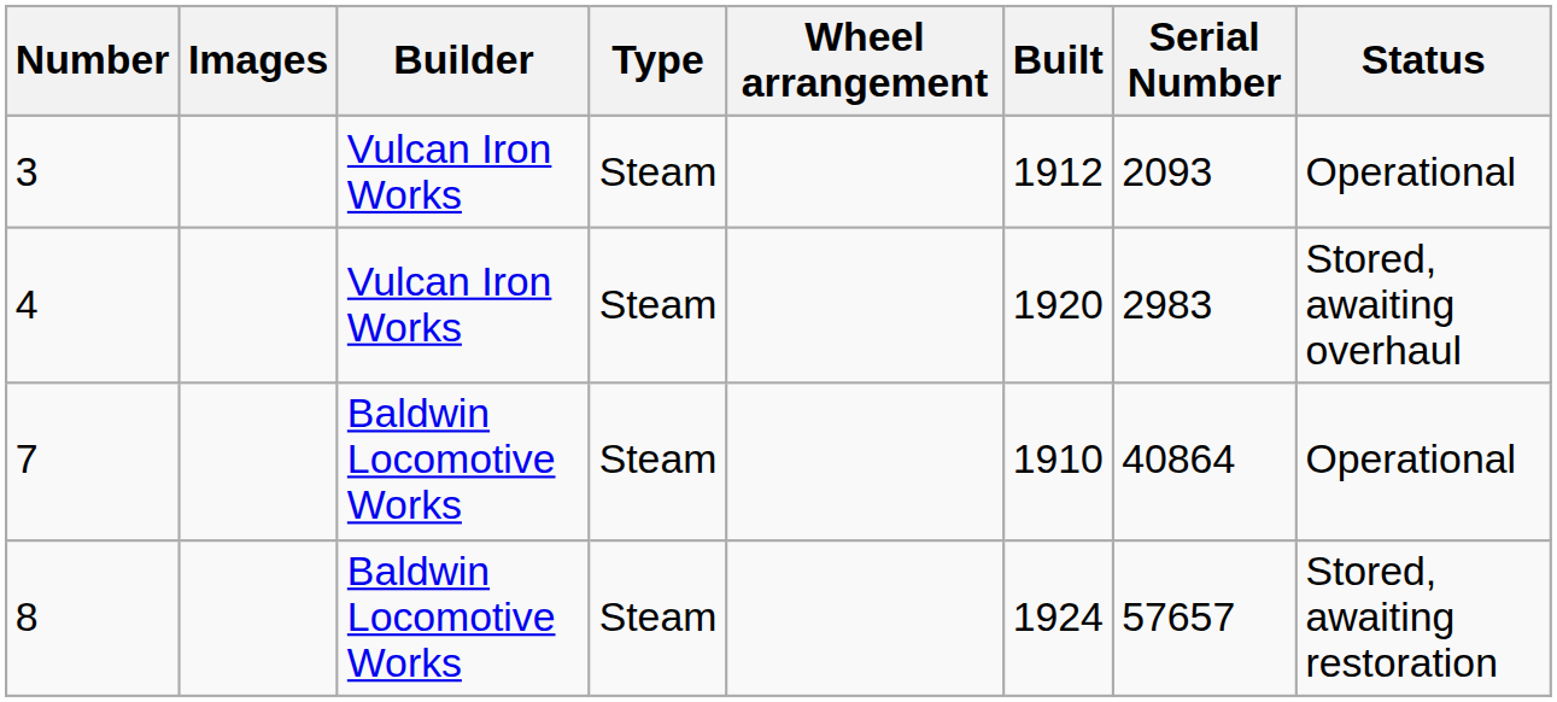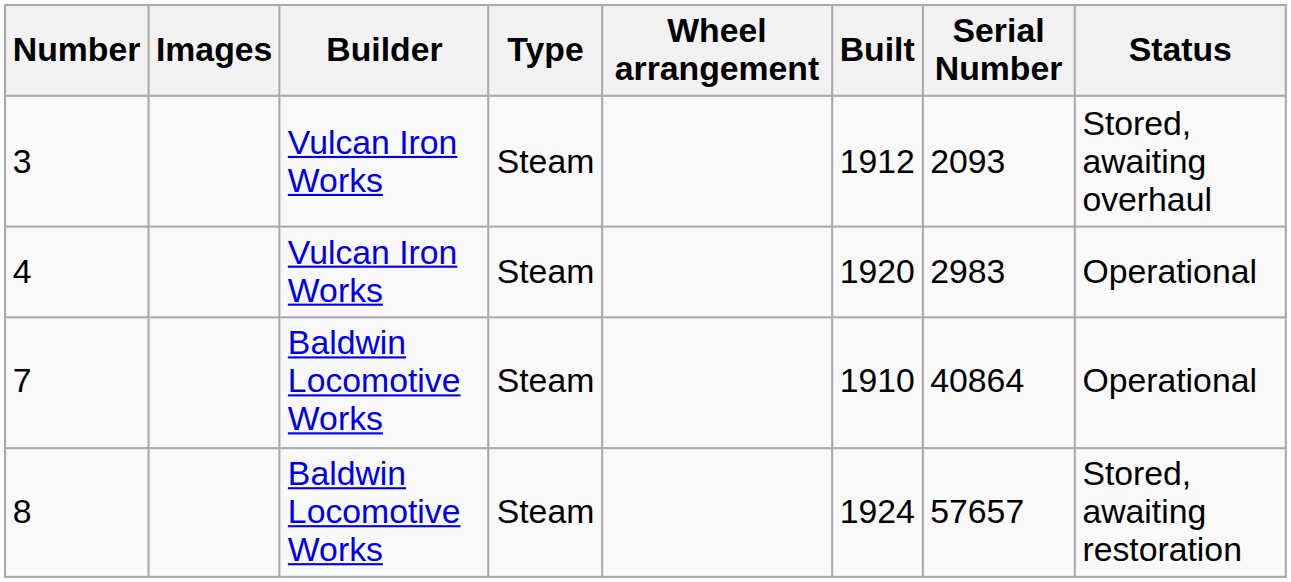 <table class="wikitable" style="font-size:100%;">
 <tr>
 <th>Number</th>
 <th>Images</th>
 <th>Builder</th>
 <th>Type</th>
 <th>Wheel arrangement</th>
 <th>Built</th>
 <th>Serial Number</th>
 <th>Status</th>
 </tr>
 <tr>
 <td>3</td>
 <td></td>
 <td><a href='#'>Vulcan Iron Works</a></td>
 <td>Steam</td>
 <td></td>
 <td>1912</td>
 <td>2093</td>
-<td>Operational</td>
+<td>Stored, awaiting overhaul</td>
 </tr>
 <tr>
 <td>4</td>
 <td></td>
 <td><a href='#'>Vulcan Iron Works</a></td>
 <td>Steam</td>
 <td></td>
 <td>1920</td>
 <td>2983</td>
-<td>Stored, awaiting overhaul</td>
+<td>Operational</td>
 </tr>
 <tr>
 <td>7</td>
 <td></td>
 <td><a href='#'>Baldwin Locomotive Works</a></td>
 <td>Steam</td>
 <td></td>
 <td>1910</td>
 <td>40864</td>
 <td>Operational</td>
 </tr>
 <tr>
 <td>8</td>
 <td></td>
 <td><a href='#'>Baldwin Locomotive Works</a></td>
 <td>Steam</td>
 <td></td>
 <td>1924</td>
 <td>57657</td>
 <td>Stored, awaiting restoration</td>
 </tr>
 </table>
